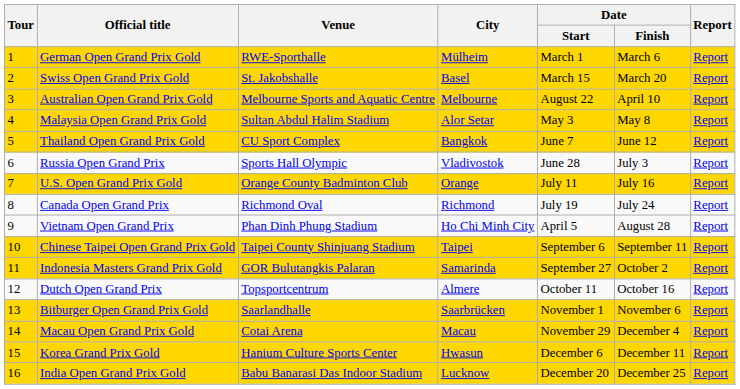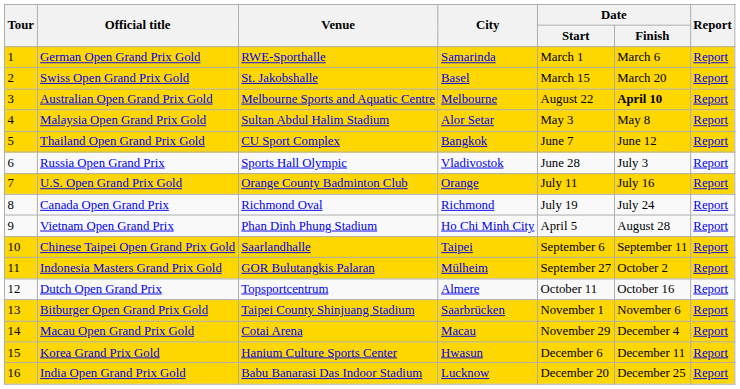 <table class=wikitable style="font-size:85%">
 <tr>
 <th rowspan=2>Tour</th>
 <th rowspan=2>Official title</th>
 <th rowspan=2>Venue</th>
 <th rowspan=2>City</th>
 <th colspan=2>Date</th>
 <th rowspan=2>Report</th>
 </tr>
 <tr>
 <th>Start</th>
 <th>Finish</th>
 </tr>
 <tr bgcolor="gold">
 <td>1</td>
 <td> <a href='#'>German Open Grand Prix Gold</a></td>
 <td><a href='#'>RWE-Sporthalle</a></td>
-<td><a href='#'>Mülheim</a></td>
+<td><a href='#'>Samarinda</a></td>
 <td>March 1</td>
 <td>March 6</td>
 <td><a href='#'>Report</a></td>
 </tr>
 <tr bgcolor="gold">
 <td>2</td>
 <td> <a href='#'>Swiss Open Grand Prix Gold</a></td>
 <td><a href='#'>St. Jakobshalle</a></td>
 <td><a href='#'>Basel</a></td>
 <td>March 15</td>
 <td>March 20</td>
 <td><a href='#'>Report</a></td>
 </tr>
 <tr bgcolor="gold">
 <td>3</td>
 <td> <a href='#'>Australian Open Grand Prix Gold</a></td>
 <td><a href='#'>Melbourne Sports and Aquatic Centre</a></td>
 <td><a href='#'>Melbourne</a></td>
 <td>August 22</td>
-<td>April 10</td>
+<td><strong>April 10</strong></td>
 <td><a href='#'>Report</a></td>
 </tr>
 <tr bgcolor="gold">
 <td>4</td>
 <td> <a href='#'>Malaysia Open Grand Prix Gold</a></td>
 <td><a href='#'>Sultan Abdul Halim Stadium</a></td>
 <td><a href='#'>Alor Setar</a></td>
 <td>May 3</td>
 <td>May 8</td>
 <td><a href='#'>Report</a></td>
 </tr>
 <tr bgcolor="gold">
 <td>5</td>
 <td> <a href='#'>Thailand Open Grand Prix Gold</a></td>
 <td><a href='#'>CU Sport Complex</a></td>
 <td><a href='#'>Bangkok</a></td>
 <td>June 7</td>
 <td>June 12</td>
 <td><a href='#'>Report</a></td>
 </tr>
 <tr>
 <td>6</td>
 <td> <a href='#'>Russia Open Grand Prix</a></td>
 <td><a href='#'>Sports Hall Olympic</a></td>
 <td><a href='#'>Vladivostok</a></td>
 <td>June 28</td>
 <td>July 3</td>
 <td><a href='#'>Report</a></td>
 </tr>
 <tr bgcolor="gold">
 <td>7</td>
 <td> <a href='#'>U.S. Open Grand Prix Gold</a></td>
 <td><a href='#'>Orange County Badminton Club</a></td>
 <td><a href='#'>Orange</a></td>
 <td>July 11</td>
 <td>July 16</td>
 <td><a href='#'>Report</a></td>
 </tr>
 <tr>
 <td>8</td>
 <td> <a href='#'>Canada Open Grand Prix</a></td>
 <td><a href='#'>Richmond Oval</a></td>
 <td><a href='#'>Richmond</a></td>
 <td>July 19</td>
 <td>July 24</td>
 <td><a href='#'>Report</a></td>
 </tr>
 <tr>
 <td>9</td>
 <td> <a href='#'>Vietnam Open Grand Prix</a></td>
 <td><a href='#'>Phan Dinh Phung Stadium</a></td>
 <td><a href='#'>Ho Chi Minh City</a></td>
 <td>April 5</td>
 <td>August 28</td>
 <td><a href='#'>Report</a></td>
 </tr>
 <tr bgcolor="gold">
 <td>10</td>
 <td> <a href='#'>Chinese Taipei Open Grand Prix Gold</a></td>
-<td><a href='#'>Taipei County Shinjuang Stadium</a></td>
+<td><a href='#'>Saarlandhalle</a></td>
 <td><a href='#'>Taipei</a></td>
 <td>September 6</td>
 <td>September 11</td>
 <td><a href='#'>Report</a></td>
 </tr>
 <tr bgcolor="gold">
 <td>11</td>
 <td> <a href='#'>Indonesia Masters Grand Prix Gold</a></td>
 <td><a href='#'>GOR Bulutangkis Palaran</a></td>
-<td><a href='#'>Samarinda</a></td>
+<td><a href='#'>Mülheim</a></td>
 <td>September 27</td>
 <td>October 2</td>
 <td><a href='#'>Report</a></td>
 </tr>
 <tr>
 <td>12</td>
 <td> <a href='#'>Dutch Open Grand Prix</a></td>
 <td><a href='#'>Topsportcentrum</a></td>
 <td><a href='#'>Almere</a></td>
 <td>October 11</td>
 <td>October 16</td>
 <td><a href='#'>Report</a></td>
 </tr>
 <tr bgcolor="gold">
 <td>13</td>
 <td> <a href='#'>Bitburger Open Grand Prix Gold</a></td>
-<td><a href='#'>Saarlandhalle</a></td>
+<td><a href='#'>Taipei County Shinjuang Stadium</a></td>
 <td><a href='#'>Saarbrücken</a></td>
 <td>November 1</td>
 <td>November 6</td>
 <td><a href='#'>Report</a></td>
 </tr>
 <tr bgcolor="gold">
 <td>14</td>
 <td> <a href='#'>Macau Open Grand Prix Gold</a></td>
 <td><a href='#'>Cotai Arena</a></td>
 <td><a href='#'>Macau</a></td>
 <td>November 29</td>
 <td>December 4</td>
 <td><a href='#'>Report</a></td>
 </tr>
 <tr bgcolor="gold">
 <td>15</td>
 <td> <a href='#'>Korea Grand Prix Gold</a></td>
 <td><a href='#'>Hanium Culture Sports Center</a></td>
 <td><a href='#'>Hwasun</a></td>
 <td>December 6</td>
 <td>December 11</td>
 <td><a href='#'>Report</a></td>
 </tr>
 <tr bgcolor="gold">
 <td>16</td>
 <td> <a href='#'>India Open Grand Prix Gold</a></td>
 <td><a href='#'>Babu Banarasi Das Indoor Stadium</a></td>
 <td><a href='#'>Lucknow</a></td>
 <td>December 20</td>
 <td>December 25</td>
 <td><a href='#'>Report</a></td>
 </tr>
 </table>
